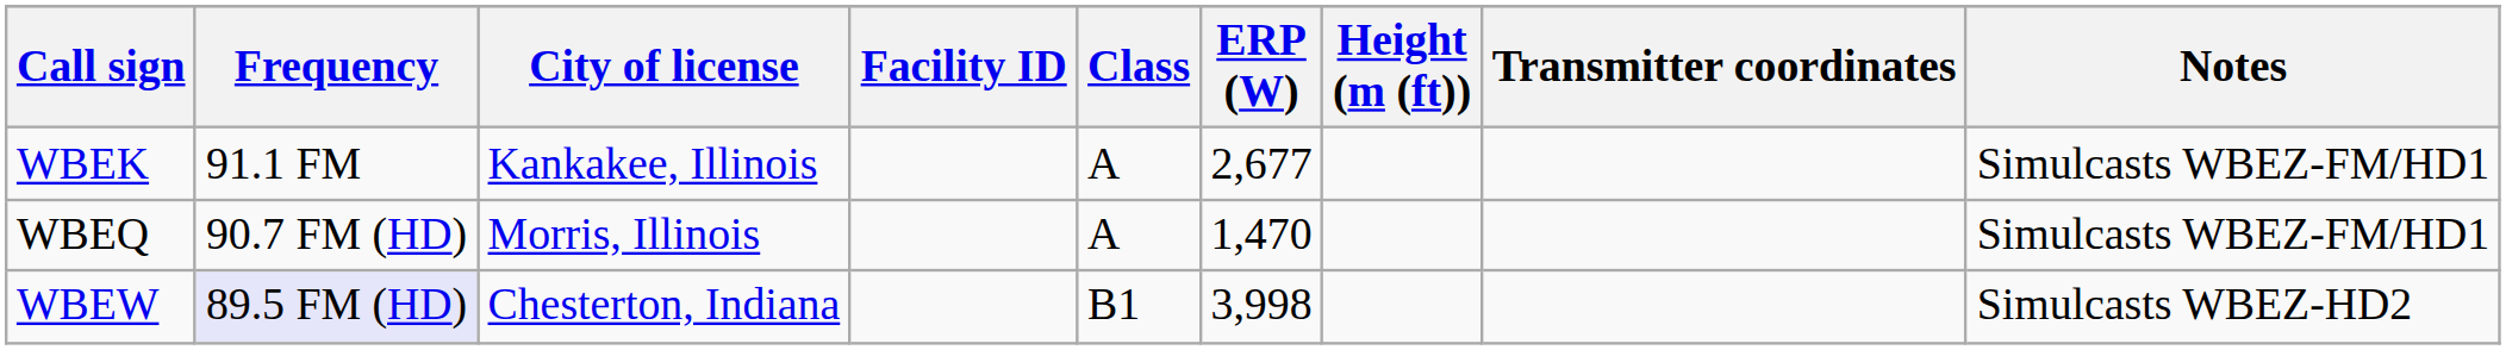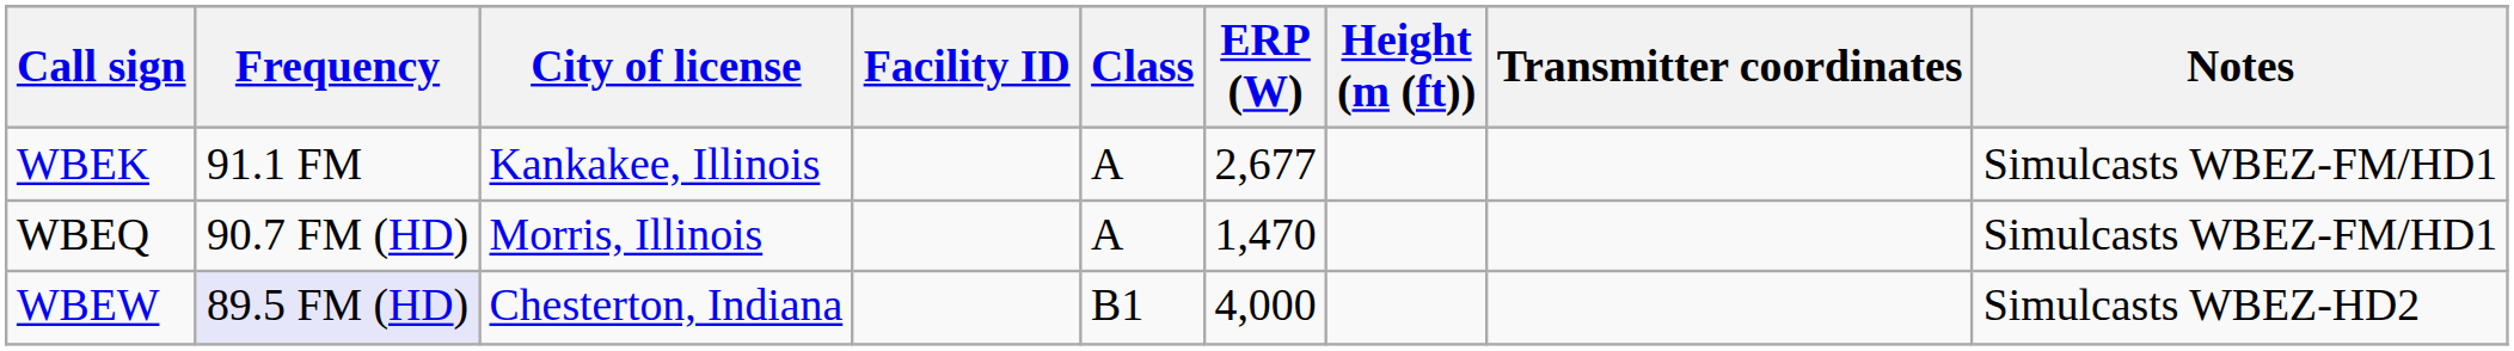 <table class="wikitable sortable">
 <tr>
 </tr>
 <tr>
 <th><a href='#'>Call sign</a></th>
 <th data-sort-type="number"><a href='#'>Frequency</a></th>
 <th><a href='#'>City of license</a></th>
 <th data-sort-type="number"><a href='#'>Facility ID</a></th>
 <th><a href='#'>Class</a></th>
 <th data-sort-type="number"><a href='#'>ERP</a><br>(<a href='#'>W</a>)</th>
 <th data-sort-type="number"><a href='#'>Height</a><br>(<a href='#'>m</a> (<a href='#'>ft</a>))</th>
 <th class="unsortable">Transmitter coordinates</th>
 <th class="unsortable">Notes</th>
 </tr>
 <tr>
 <td><a href='#'>WBEK</a></td>
 <td>91.1 FM</td>
 <td><a href='#'>Kankakee, Illinois</a></td>
 <td></td>
 <td>A</td>
 <td>2,677</td>
 <td></td>
 <td></td>
 <td>Simulcasts WBEZ-FM/HD1</td>
 </tr>
 <tr>
 <td>WBEQ</td>
 <td>90.7 FM (<a href='#'>HD</a>)</td>
 <td><a href='#'>Morris, Illinois</a></td>
 <td></td>
 <td>A</td>
 <td>1,470</td>
 <td></td>
 <td></td>
 <td>Simulcasts WBEZ-FM/HD1</td>
 </tr>
 <tr>
 <td><a href='#'>WBEW</a></td>
 <td style="background: lavender;">89.5 FM (<a href='#'>HD</a>)</td>
 <td><a href='#'>Chesterton, Indiana</a></td>
 <td></td>
 <td>B1</td>
-<td>3,998</td>
+<td>4,000</td>
 <td></td>
 <td></td>
 <td>Simulcasts WBEZ-HD2</td>
 </tr>
 </table>
